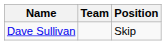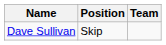 <table class="wikitable">
 <tr>
 <th><strong>Name</strong></th>
+<th><strong>Position</strong></th>
 <th><strong>Team</strong></th>
-<th><strong>Position</strong></th>
 </tr>
 <tr>
 <td><a href='#'>Dave Sullivan</a></td>
+<td>Skip</td>
 <td></td>
-<td>Skip</td>
 </tr>
 </table>
